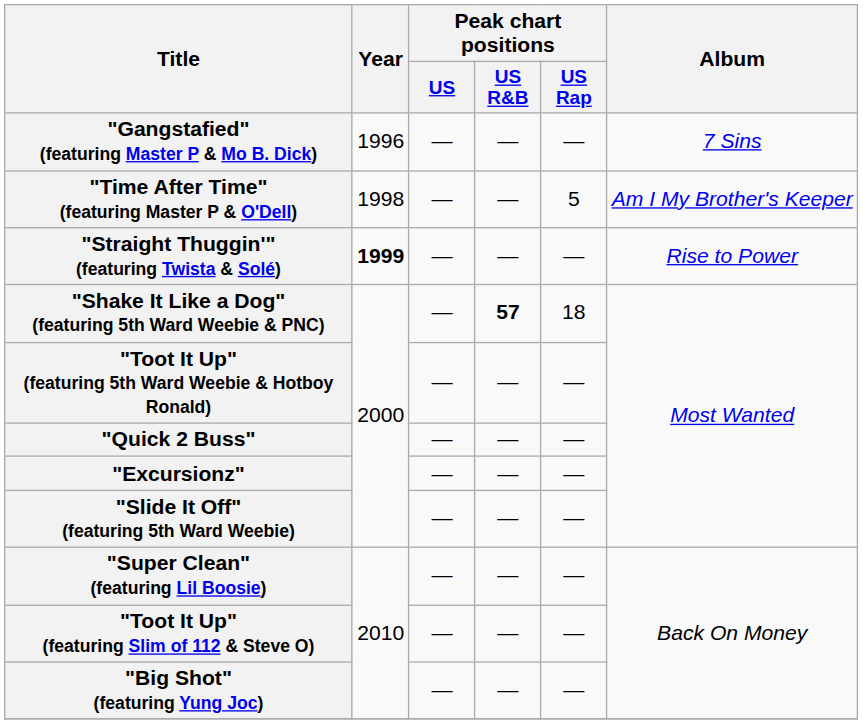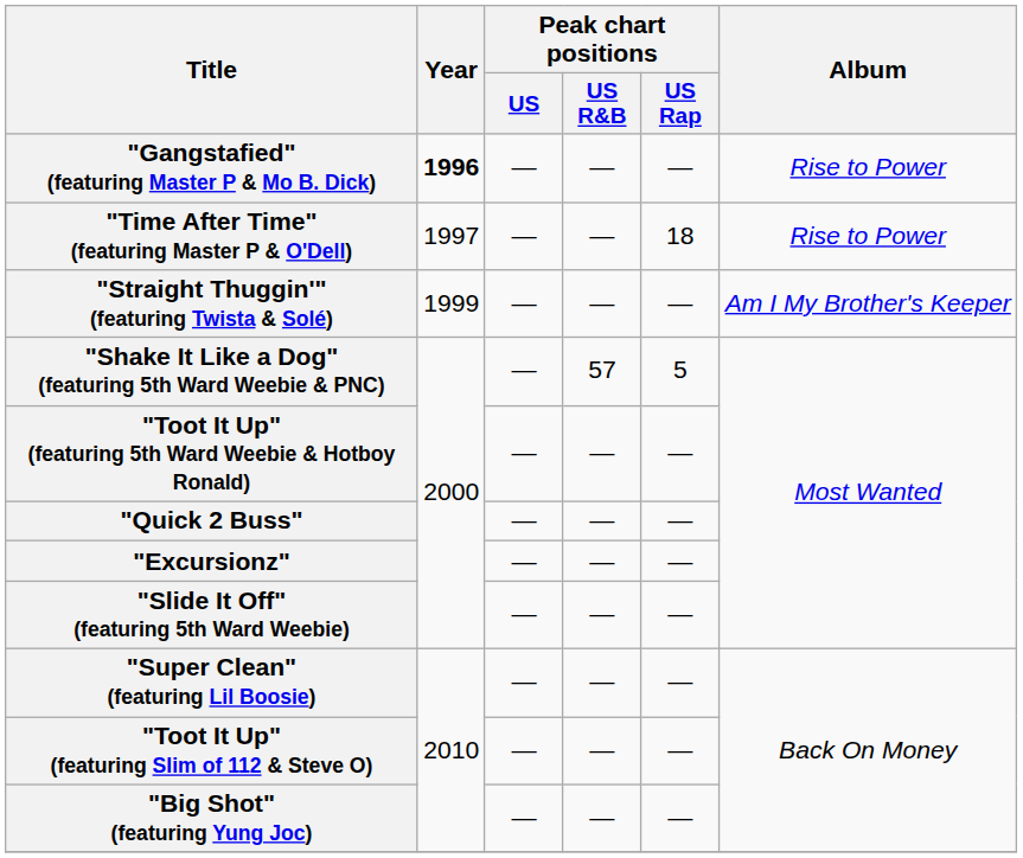 <table class="wikitable plainrowheaders" style="text-align:center;">
 <tr>
 <th scope="col" rowspan="2" style="width:16em;">Title</th>
 <th scope="col" rowspan="2">Year</th>
 <th scope="col" colspan="3">Peak chart positions</th>
 <th scope="col" rowspan="2">Album</th>
 </tr>
 <tr>
 <th style="width:3em; font-size:90%"><a href='#'>US</a></th>
 <th style="width:3em; font-size:90%"><a href='#'>US<br>R&B</a></th>
 <th style="width:3em; font-size:90%"><a href='#'>US<br>Rap</a></th>
 </tr>
 <tr>
 <th scope="row">"Gangstafied"<br><small>(featuring <a href='#'>Master P</a> & <a href='#'>Mo B. Dick</a>)</small></th>
-<td>1996</td>
-<td>—</td>
-<td>—</td>
-<td>—</td>
-<td><em><a href='#'>7 Sins</a></em></td>
-</tr>
-<tr>
-<th scope="row">"Time After Time"<br><small>(featuring Master P & <a href='#'>O'Dell</a>)</small></th>
-<td>1998</td>
-<td>—</td>
-<td>—</td>
-<td>5</td>
-<td><em><a href='#'>Am I My Brother's Keeper</a></em></td>
-</tr>
-<tr>
-<th scope="row">"Straight Thuggin'"<br><small>(featuring <a href='#'>Twista</a> & <a href='#'>Solé</a>)</small></th>
-<td><strong>1999</strong></td>
+<td><strong>1996</strong></td>
 <td>—</td>
 <td>—</td>
 <td>—</td>
 <td><em><a href='#'>Rise to Power</a></em></td>
 </tr>
 <tr>
+<th scope="row">"Time After Time"<br><small>(featuring Master P & <a href='#'>O'Dell</a>)</small></th>
+<td>1997</td>
+<td>—</td>
+<td>—</td>
+<td>18</td>
+<td><em><a href='#'>Rise to Power</a></em></td>
+</tr>
+<tr>
+<th scope="row">"Straight Thuggin'"<br><small>(featuring <a href='#'>Twista</a> & <a href='#'>Solé</a>)</small></th>
+<td>1999</td>
+<td>—</td>
+<td>—</td>
+<td>—</td>
+<td><em><a href='#'>Am I My Brother's Keeper</a></em></td>
+</tr>
+<tr>
 <th scope="row">"Shake It Like a Dog"<br><small>(featuring 5th Ward Weebie & PNC)</small></th>
 <td rowspan="5">2000</td>
 <td>—</td>
-<td><strong>57</strong></td>
-<td>18</td>
+<td>57</td>
+<td>5</td>
 <td rowspan="5"><em><a href='#'>Most Wanted</a></em></td>
 </tr>
 <tr>
 <th scope="row">"Toot It Up"<br><small>(featuring 5th Ward Weebie & Hotboy Ronald)</small></th>
 <td>—</td>
 <td>—</td>
 <td>—</td>
 </tr>
 <tr>
 <th scope="row">"Quick 2 Buss"</th>
 <td>—</td>
 <td>—</td>
 <td>—</td>
 </tr>
 <tr>
 <th scope="row">"Excursionz"</th>
 <td>—</td>
 <td>—</td>
 <td>—</td>
 </tr>
 <tr>
 <th scope="row">"Slide It Off"<br><small>(featuring 5th Ward Weebie)</small></th>
 <td>—</td>
 <td>—</td>
 <td>—</td>
 </tr>
 <tr>
 <th scope="row">"Super Clean"<br><small>(featuring <a href='#'>Lil Boosie</a>)</small></th>
 <td rowspan="3">2010</td>
 <td>—</td>
 <td>—</td>
 <td>—</td>
 <td rowspan="3"><em>Back On Money</em></td>
 </tr>
 <tr>
 <th scope="row">"Toot It Up"<br><small>(featuring <a href='#'>Slim of 112</a> & Steve O)</small></th>
 <td>—</td>
 <td>—</td>
 <td>—</td>
 </tr>
 <tr>
 <th scope="row">"Big Shot"<br><small>(featuring <a href='#'>Yung Joc</a>)</small></th>
 <td>—</td>
 <td>—</td>
 <td>—</td>
 </tr>
 <tr>
 </tr>
 </table>
